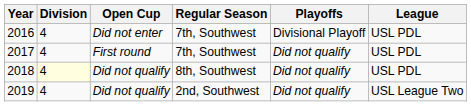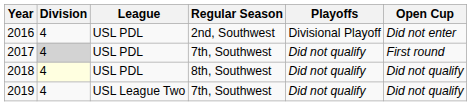 <table class="wikitable">
 <tr>
 <th>Year</th>
 <th>Division</th>
-<th>Open Cup</th>
+<th>League</th>
 <th>Regular Season</th>
 <th>Playoffs</th>
-<th>League</th>
+<th>Open Cup</th>
 </tr>
 <tr>
 <td>2016</td>
 <td>4</td>
+<td>USL PDL</td>
+<td>2nd, Southwest</td>
+<td>Divisional Playoff</td>
 <td><em>Did not enter</em></td>
-<td>7th, Southwest</td>
-<td>Divisional Playoff</td>
-<td>USL PDL</td>
 </tr>
 <tr>
 <td>2017</td>
-<td>4</td>
-<td><em>First round</em></td>
+<td style="background: lightgrey;">4</td>
+<td>USL PDL</td>
 <td>7th, Southwest</td>
 <td><em>Did not qualify</em></td>
-<td>USL PDL</td>
+<td><em>First round</em></td>
 </tr>
 <tr>
 <td>2018</td>
 <td style="background: lightyellow;">4</td>
-<td><em>Did not qualify</em></td>
+<td>USL PDL</td>
 <td>8th, Southwest</td>
 <td><em>Did not qualify</em></td>
-<td>USL PDL</td>
+<td><em>Did not qualify</em></td>
 </tr>
 <tr>
 <td>2019</td>
 <td>4</td>
+<td>USL League Two</td>
+<td>7th, Southwest</td>
 <td><em>Did not qualify</em></td>
-<td>2nd, Southwest</td>
 <td><em>Did not qualify</em></td>
-<td>USL League Two</td>
 </tr>
 </table>
